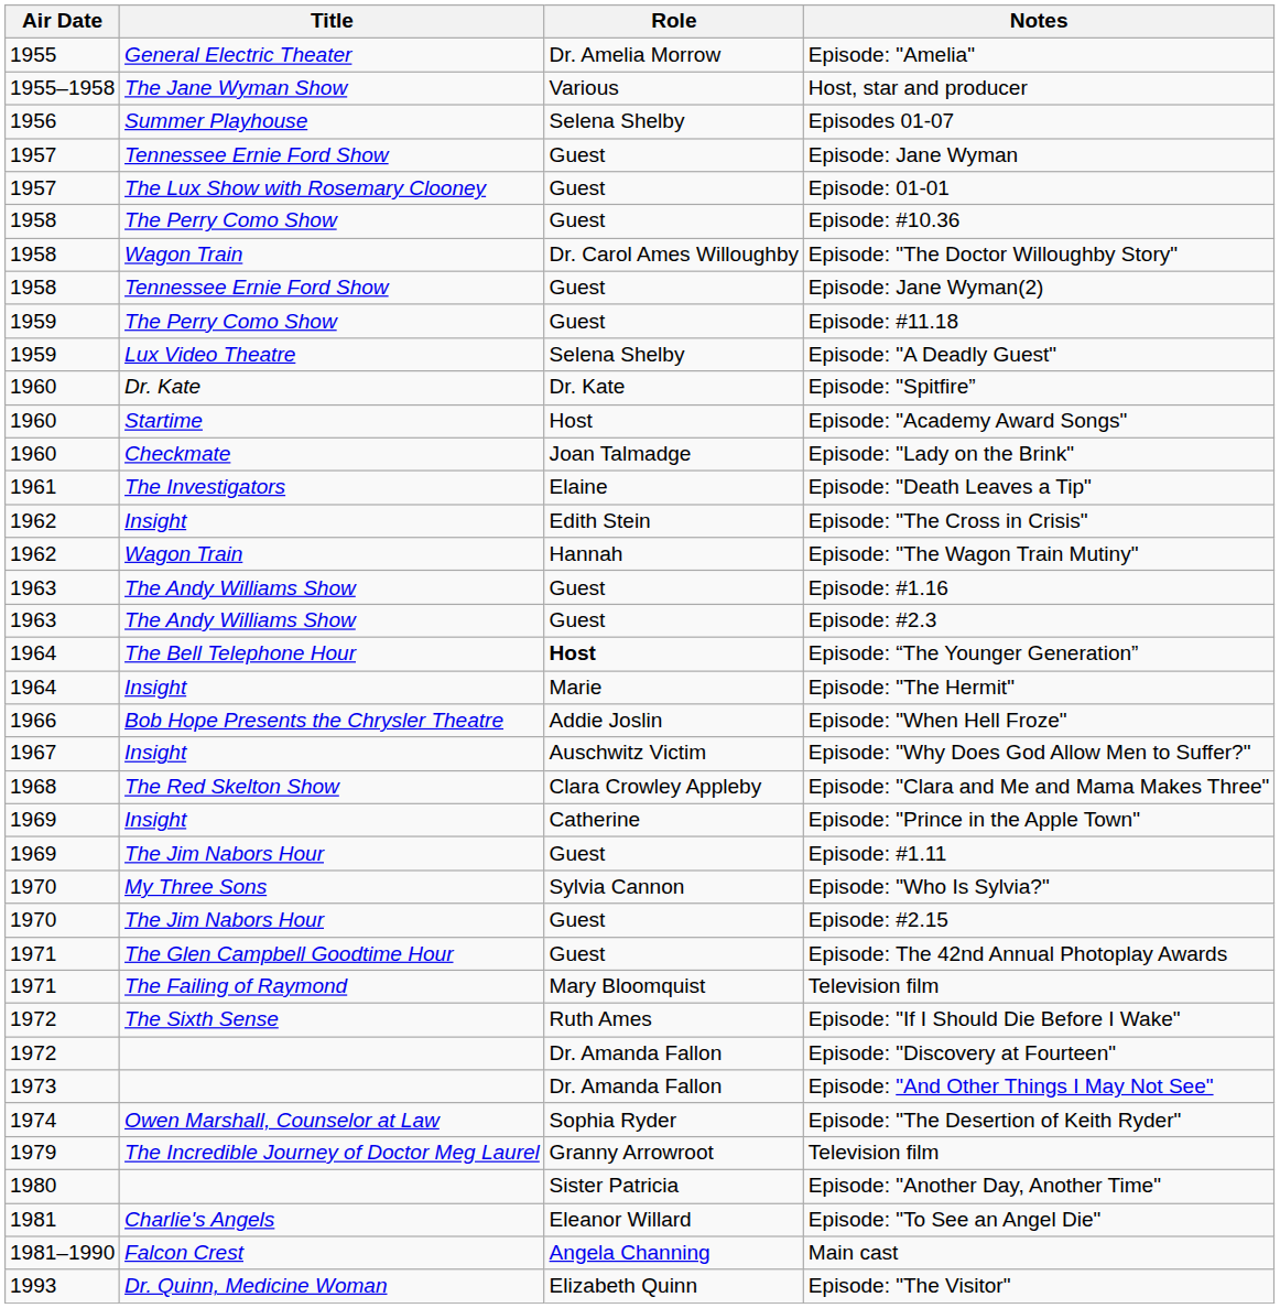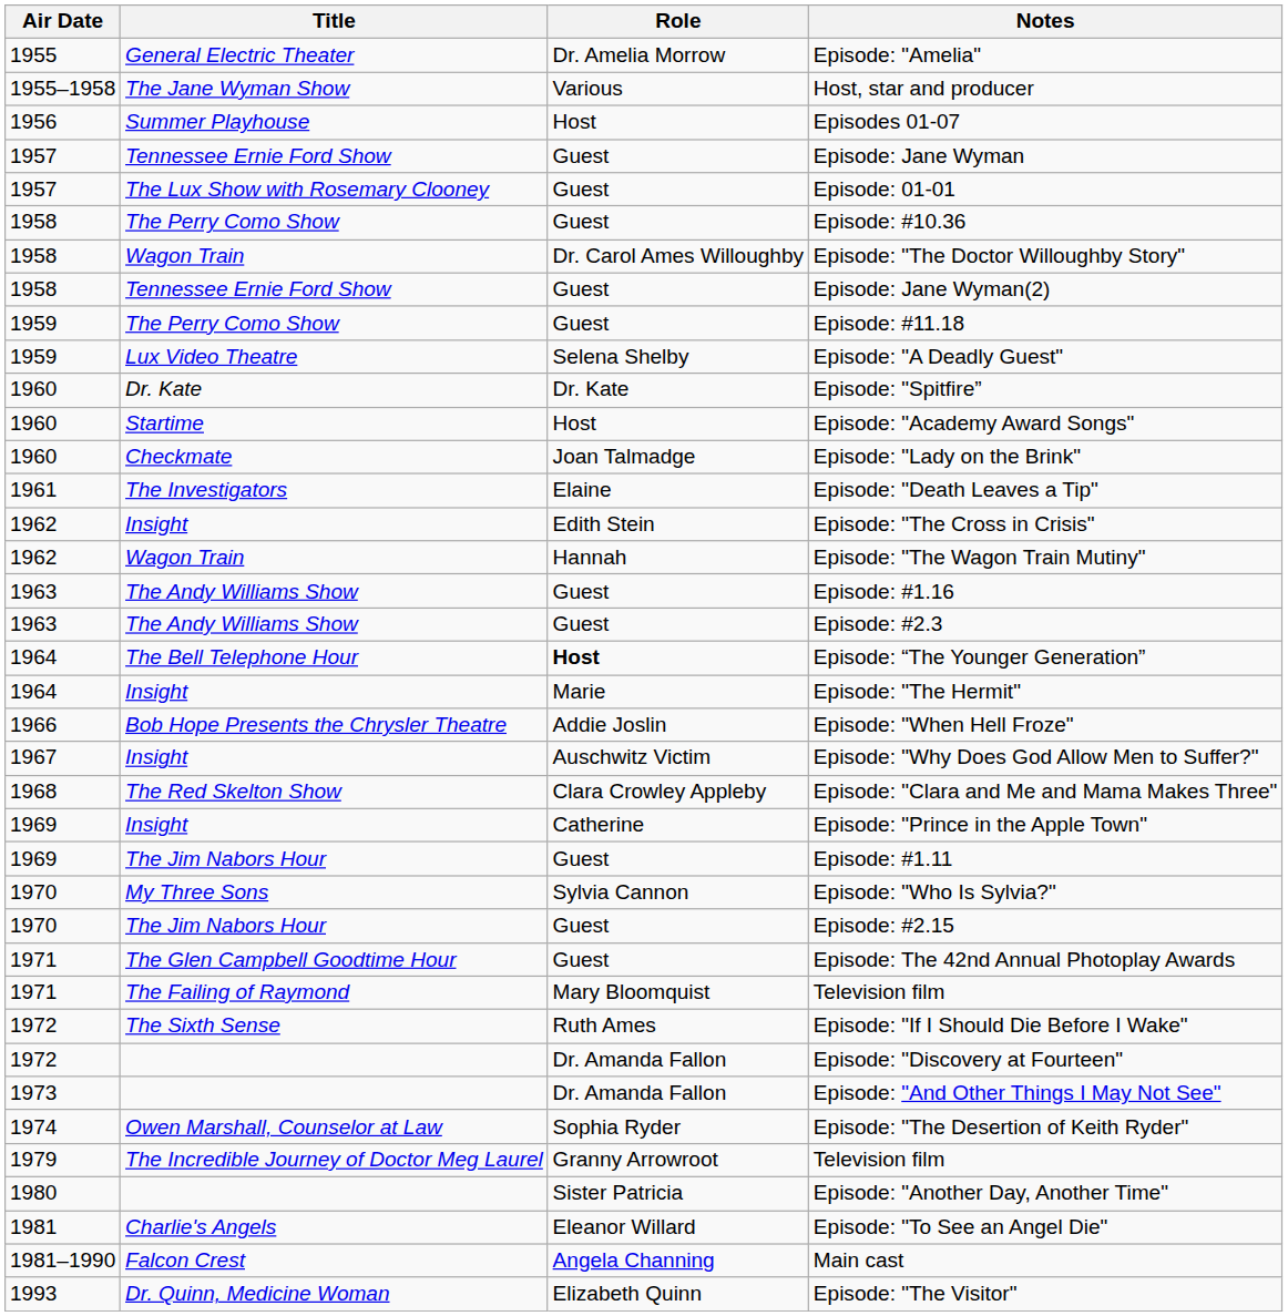 <table class="wikitable sortable">
 <tr>
 <th>Air Date</th>
 <th>Title</th>
 <th>Role</th>
 <th class="unsortable">Notes</th>
 </tr>
 <tr>
 <td>1955</td>
 <td><em><a href='#'>General Electric Theater</a></em></td>
 <td>Dr. Amelia Morrow</td>
 <td>Episode: "Amelia"</td>
 </tr>
 <tr>
 <td>1955–1958</td>
 <td><em><a href='#'>The Jane Wyman Show</a></em></td>
 <td>Various</td>
 <td>Host, star and producer<br></td>
 </tr>
 <tr>
 <td>1956</td>
 <td><a href='#'><em>Summer Playhouse</em></a></td>
-<td>Selena Shelby</td>
+<td>Host</td>
 <td>Episodes 01-07</td>
 </tr>
 <tr>
 <td>1957</td>
 <td><em><a href='#'>Tennessee Ernie Ford Show</a></em></td>
 <td>Guest</td>
 <td>Episode: Jane Wyman</td>
 </tr>
 <tr>
 <td>1957</td>
 <td><em><a href='#'>The Lux Show with Rosemary Clooney</a></em></td>
 <td>Guest</td>
 <td>Episode: 01-01</td>
 </tr>
 <tr>
 <td>1958</td>
 <td><em><a href='#'>The Perry Como Show</a></em></td>
 <td>Guest</td>
 <td>Episode: #10.36</td>
 </tr>
 <tr>
 <td>1958</td>
 <td><em><a href='#'>Wagon Train</a></em></td>
 <td>Dr. Carol Ames Willoughby</td>
 <td>Episode: "The Doctor Willoughby Story"</td>
 </tr>
 <tr>
 <td>1958</td>
 <td><em><a href='#'>Tennessee Ernie Ford Show</a></em></td>
 <td>Guest</td>
 <td>Episode: Jane Wyman(2)</td>
 </tr>
 <tr>
 <td>1959</td>
 <td><em><a href='#'>The Perry Como Show</a></em></td>
 <td>Guest</td>
 <td>Episode: #11.18</td>
 </tr>
 <tr>
 <td>1959</td>
 <td><em><a href='#'>Lux Video Theatre</a></em></td>
 <td>Selena Shelby</td>
 <td>Episode: "A Deadly Guest"</td>
 </tr>
 <tr>
 <td>1960</td>
 <td><em>Dr. Kate</em></td>
 <td>Dr. Kate</td>
 <td>Episode: "Spitfire”</td>
 </tr>
 <tr>
 <td>1960</td>
 <td><em><a href='#'>Startime</a></em></td>
 <td>Host</td>
 <td>Episode: "Academy Award Songs"</td>
 </tr>
 <tr>
 <td>1960</td>
 <td><em><a href='#'>Checkmate</a></em></td>
 <td>Joan Talmadge</td>
 <td>Episode: "Lady on the Brink"</td>
 </tr>
 <tr>
 <td>1961</td>
 <td><em><a href='#'>The Investigators</a></em></td>
 <td>Elaine</td>
 <td>Episode: "Death Leaves a Tip"</td>
 </tr>
 <tr>
 <td>1962</td>
 <td><em><a href='#'>Insight</a></em></td>
 <td>Edith Stein</td>
 <td>Episode: "The Cross in Crisis"</td>
 </tr>
 <tr>
 <td>1962</td>
 <td><em><a href='#'>Wagon Train</a></em></td>
 <td>Hannah</td>
 <td>Episode: "The Wagon Train Mutiny"</td>
 </tr>
 <tr>
 <td>1963</td>
 <td><em><a href='#'>The Andy Williams Show</a></em></td>
 <td>Guest</td>
 <td>Episode: #1.16</td>
 </tr>
 <tr>
 <td>1963</td>
 <td><em><a href='#'>The Andy Williams Show</a></em></td>
 <td>Guest</td>
 <td>Episode: #2.3</td>
 </tr>
 <tr>
 <td>1964</td>
 <td><em><a href='#'>The Bell Telephone Hour</a></em></td>
 <td><strong>Host</strong></td>
 <td>Episode: “The Younger Generation”</td>
 </tr>
 <tr>
 <td>1964</td>
 <td><em><a href='#'>Insight</a></em></td>
 <td>Marie</td>
 <td>Episode: "The Hermit"</td>
 </tr>
 <tr>
 <td>1966</td>
 <td><em><a href='#'>Bob Hope Presents the Chrysler Theatre</a></em></td>
 <td>Addie Joslin</td>
 <td>Episode: "When Hell Froze"</td>
 </tr>
 <tr>
 <td>1967</td>
 <td><em><a href='#'>Insight</a></em></td>
 <td>Auschwitz Victim</td>
 <td>Episode: "Why Does God Allow Men to Suffer?"</td>
 </tr>
 <tr>
 <td>1968</td>
 <td><em><a href='#'>The Red Skelton Show</a></em></td>
 <td>Clara Crowley Appleby</td>
 <td>Episode: "Clara and Me and Mama Makes Three"</td>
 </tr>
 <tr>
 <td>1969</td>
 <td><em><a href='#'>Insight</a></em></td>
 <td>Catherine</td>
 <td>Episode: "Prince in the Apple Town"</td>
 </tr>
 <tr>
 <td>1969</td>
 <td><em><a href='#'>The Jim Nabors Hour</a></em></td>
 <td>Guest</td>
 <td>Episode: #1.11</td>
 </tr>
 <tr>
 <td>1970</td>
 <td><em><a href='#'>My Three Sons</a></em></td>
 <td>Sylvia Cannon</td>
 <td>Episode: "Who Is Sylvia?"</td>
 </tr>
 <tr>
 <td>1970</td>
 <td><em><a href='#'>The Jim Nabors Hour</a></em></td>
 <td>Guest</td>
 <td>Episode: #2.15</td>
 </tr>
 <tr>
 <td>1971</td>
 <td><em><a href='#'>The Glen Campbell Goodtime Hour</a></em></td>
 <td>Guest</td>
 <td>Episode: The 42nd Annual Photoplay Awards</td>
 </tr>
 <tr>
 <td>1971</td>
 <td><em><a href='#'>The Failing of Raymond</a></em></td>
 <td>Mary Bloomquist</td>
 <td>Television film</td>
 </tr>
 <tr>
 <td>1972</td>
 <td><em><a href='#'>The Sixth Sense</a></em></td>
 <td>Ruth Ames</td>
 <td>Episode: "If I Should Die Before I Wake"</td>
 </tr>
 <tr>
 <td>1972</td>
 <td><em></em></td>
 <td>Dr. Amanda Fallon</td>
 <td>Episode: "Discovery at Fourteen"</td>
 </tr>
 <tr>
 <td>1973</td>
 <td><em></em></td>
 <td>Dr. Amanda Fallon</td>
 <td>Episode: <a href='#'>"And Other Things I May Not See"</a></td>
 </tr>
 <tr>
 <td>1974</td>
 <td><em><a href='#'>Owen Marshall, Counselor at Law</a></em></td>
 <td>Sophia Ryder</td>
 <td>Episode: "The Desertion of Keith Ryder"</td>
 </tr>
 <tr>
 <td>1979</td>
 <td><em><a href='#'>The Incredible Journey of Doctor Meg Laurel</a></em></td>
 <td>Granny Arrowroot</td>
 <td>Television film</td>
 </tr>
 <tr>
 <td>1980</td>
 <td><em></em></td>
 <td>Sister Patricia</td>
 <td>Episode: "Another Day, Another Time"</td>
 </tr>
 <tr>
 <td>1981</td>
 <td><em><a href='#'>Charlie's Angels</a></em></td>
 <td>Eleanor Willard</td>
 <td>Episode: "To See an Angel Die"</td>
 </tr>
 <tr>
 <td>1981–1990</td>
 <td><em><a href='#'>Falcon Crest</a></em></td>
 <td><a href='#'>Angela Channing</a></td>
 <td>Main cast<br></td>
 </tr>
 <tr>
 <td>1993</td>
 <td><em><a href='#'>Dr. Quinn, Medicine Woman</a></em></td>
 <td>Elizabeth Quinn</td>
 <td>Episode: "The Visitor"</td>
 </tr>
 </table>
